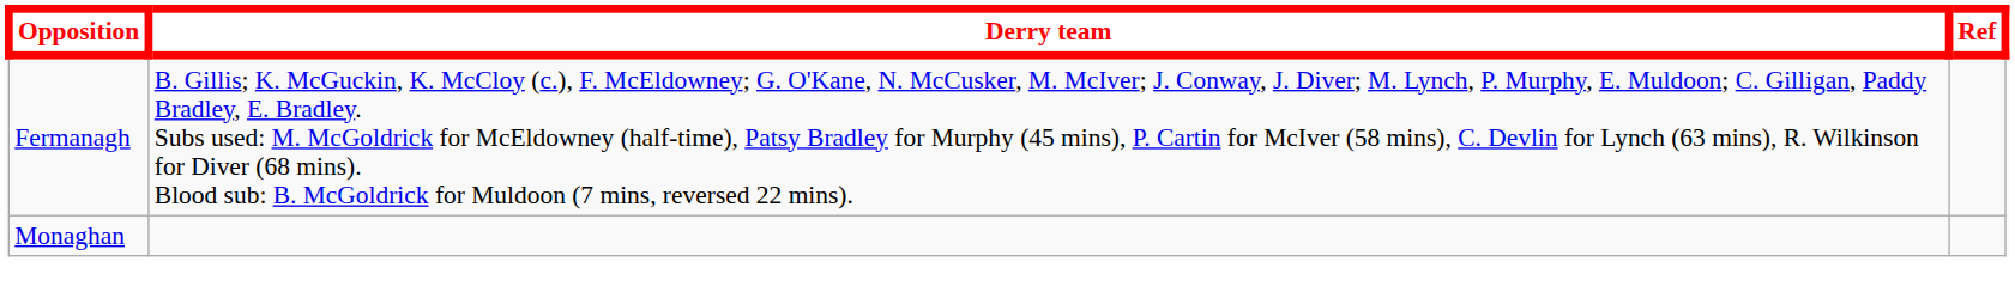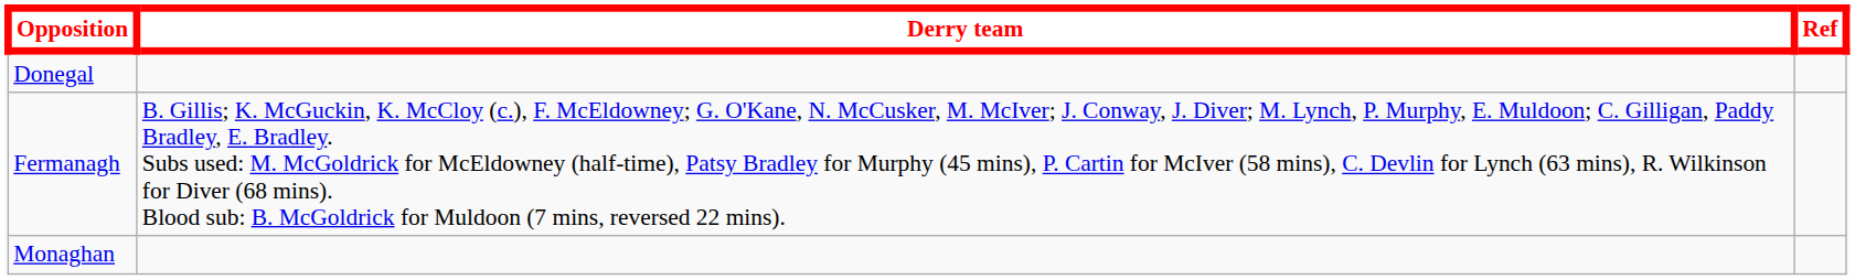 <table class="wikitable collapsible collapsed">
 <tr>
 <th style="background:white; color:red; border:5px solid red">Opposition</th>
 <th style="background:white; color:red; border:5px solid red">Derry team</th>
 <th style="background:white; color:red; border:5px solid red">Ref</th>
+</tr>
+<tr>
+<td><a href='#'>Donegal</a></td>
+<td></td>
+<td></td>
 </tr>
 <tr>
 <td><a href='#'>Fermanagh</a></td>
 <td><a href='#'>B. Gillis</a>; <a href='#'>K. McGuckin</a>, <a href='#'>K. McCloy</a> (<a href='#'>c.</a>), <a href='#'>F. McEldowney</a>; <a href='#'>G. O'Kane</a>, <a href='#'>N. McCusker</a>, <a href='#'>M. McIver</a>; <a href='#'>J. Conway</a>, <a href='#'>J. Diver</a>; <a href='#'>M. Lynch</a>, <a href='#'>P. Murphy</a>, <a href='#'>E. Muldoon</a>; <a href='#'>C. Gilligan</a>, <a href='#'>Paddy Bradley</a>, <a href='#'>E. Bradley</a>.<br>Subs used: <a href='#'>M. McGoldrick</a> for McEldowney (half-time), <a href='#'>Patsy Bradley</a> for Murphy (45 mins), <a href='#'>P. Cartin</a> for McIver (58 mins), <a href='#'>C. Devlin</a> for Lynch (63 mins), R. Wilkinson for Diver (68 mins).<br>Blood sub: <a href='#'>B. McGoldrick</a> for Muldoon (7 mins, reversed 22 mins).</td>
 <td></td>
 </tr>
 <tr>
 <td><a href='#'>Monaghan</a></td>
 <td></td>
 <td></td>
 </tr>
 </table>
